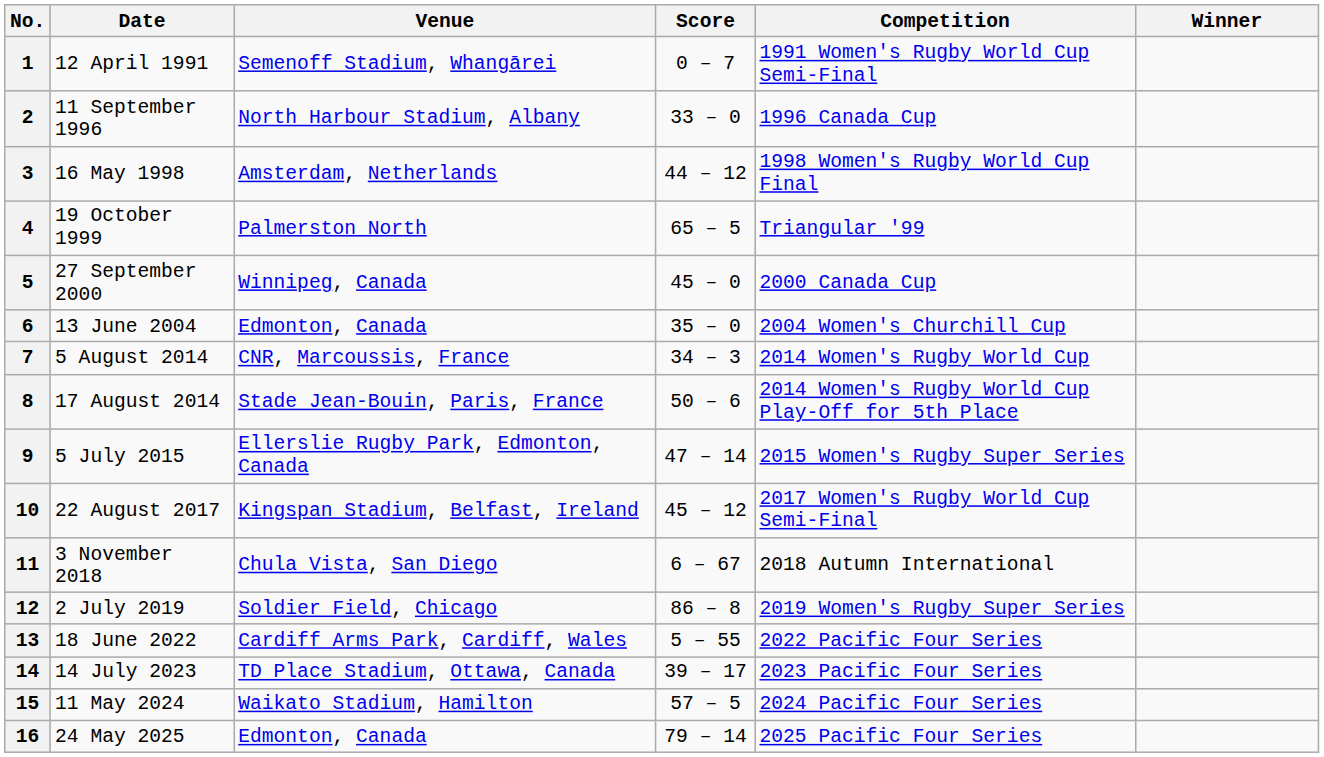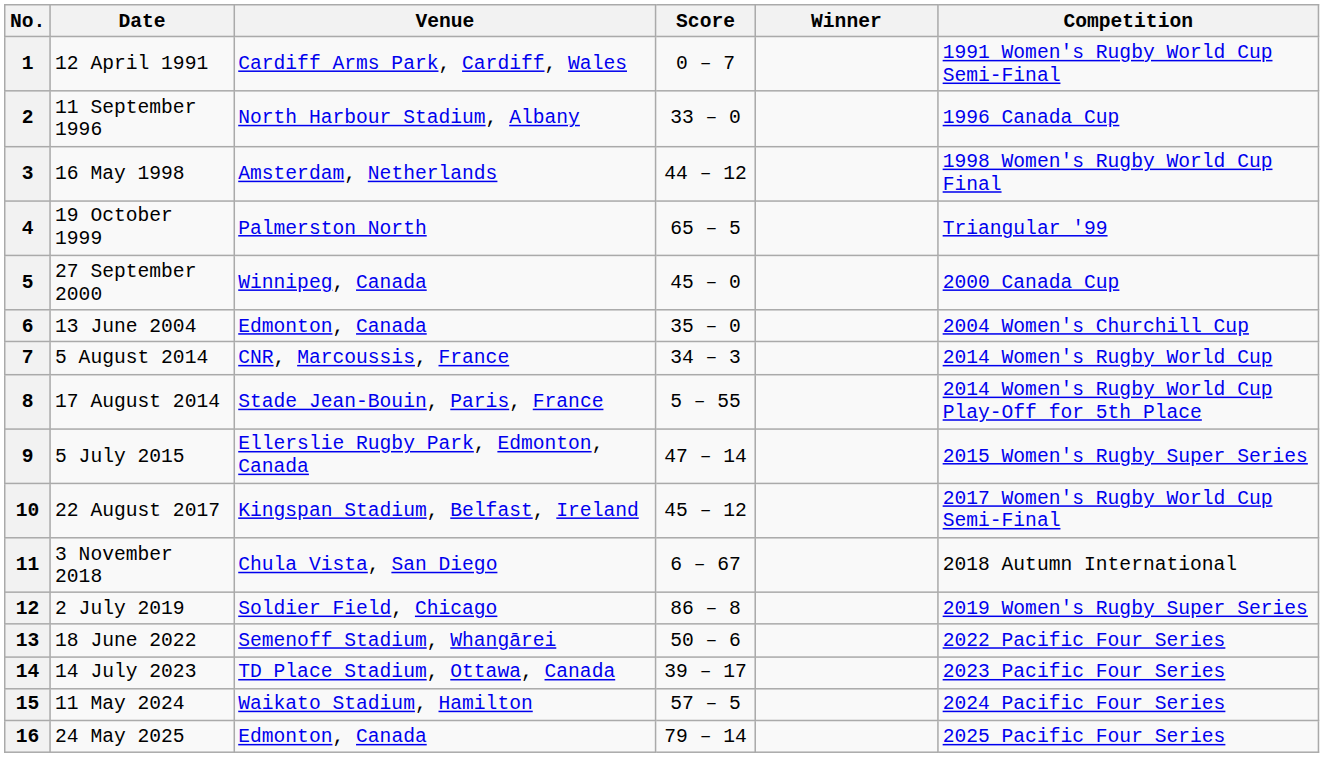 <table class="wikitable">
 <tr>
 <th style="width:1%">No.</th>
 <th style="width:13%">Date</th>
 <th style="width:30%">Venue</th>
 <th style="width:7%">Score</th>
+<th style="width:13%">Winner</th>
 <th style="width:27%">Competition</th>
-<th style="width:13%">Winner</th>
 </tr>
 <tr>
 <th>1</th>
 <td>12 April 1991</td>
-<td><a href='#'>Semenoff Stadium</a>, <a href='#'>Whangārei</a></td>
+<td><a href='#'>Cardiff Arms Park</a>, <a href='#'>Cardiff</a>, <a href='#'>Wales</a></td>
 <td align="center">0 – 7</td>
+<td></td>
 <td><a href='#'>1991 Women's Rugby World Cup Semi-Final</a></td>
-<td></td>
 </tr>
 <tr>
 <th>2</th>
 <td>11 September 1996</td>
 <td><a href='#'>North Harbour Stadium</a>, <a href='#'>Albany</a></td>
 <td align="center">33 – 0</td>
+<td></td>
 <td><a href='#'>1996 Canada Cup</a></td>
-<td></td>
 </tr>
 <tr>
 <th>3</th>
 <td>16 May 1998</td>
 <td><a href='#'>Amsterdam</a>, <a href='#'>Netherlands</a></td>
 <td align="center">44 – 12</td>
+<td></td>
 <td><a href='#'>1998 Women's Rugby World Cup Final</a></td>
-<td></td>
 </tr>
 <tr>
 <th>4</th>
 <td>19 October 1999</td>
 <td><a href='#'>Palmerston North</a></td>
 <td align="center">65 – 5</td>
+<td></td>
 <td><a href='#'>Triangular '99</a></td>
-<td></td>
 </tr>
 <tr>
 <th>5</th>
 <td>27 September 2000</td>
 <td><a href='#'>Winnipeg</a>, <a href='#'>Canada</a></td>
 <td align="center">45 – 0</td>
+<td></td>
 <td><a href='#'>2000 Canada Cup</a></td>
-<td></td>
 </tr>
 <tr>
 <th>6</th>
 <td>13 June 2004</td>
 <td><a href='#'>Edmonton</a>, <a href='#'>Canada</a></td>
 <td align="center">35 – 0</td>
+<td></td>
 <td><a href='#'>2004 Women's Churchill Cup</a></td>
-<td></td>
 </tr>
 <tr>
 <th>7</th>
 <td>5 August 2014</td>
 <td><a href='#'>CNR</a>, <a href='#'>Marcoussis</a>, <a href='#'>France</a></td>
 <td align="center">34 – 3</td>
+<td></td>
 <td><a href='#'>2014 Women's Rugby World Cup</a></td>
-<td></td>
 </tr>
 <tr>
 <th>8</th>
 <td>17 August 2014</td>
 <td><a href='#'>Stade Jean-Bouin</a>, <a href='#'>Paris</a>, <a href='#'>France</a></td>
-<td align="center">50 – 6</td>
+<td align="center">5 – 55</td>
+<td></td>
 <td><a href='#'>2014 Women's Rugby World Cup Play-Off for 5th Place</a></td>
-<td></td>
 </tr>
 <tr>
 <th>9</th>
 <td>5 July 2015</td>
 <td><a href='#'>Ellerslie Rugby Park</a>, <a href='#'>Edmonton</a>, <a href='#'>Canada</a></td>
 <td align="center">47 – 14</td>
+<td></td>
 <td><a href='#'>2015 Women's Rugby Super Series</a></td>
-<td></td>
 </tr>
 <tr>
 <th>10</th>
 <td>22 August 2017</td>
 <td><a href='#'>Kingspan Stadium</a>, <a href='#'>Belfast</a>, <a href='#'>Ireland</a></td>
 <td align="center">45 – 12</td>
+<td></td>
 <td><a href='#'>2017 Women's Rugby World Cup Semi-Final</a></td>
-<td></td>
 </tr>
 <tr>
 <th>11</th>
 <td>3 November 2018</td>
 <td><a href='#'>Chula Vista</a>, <a href='#'>San Diego</a></td>
 <td align="center">6 – 67</td>
+<td></td>
 <td>2018 Autumn International</td>
-<td></td>
 </tr>
 <tr>
 <th>12</th>
 <td>2 July 2019</td>
 <td><a href='#'>Soldier Field</a>, <a href='#'>Chicago</a></td>
 <td align="center">86 – 8</td>
+<td></td>
 <td><a href='#'>2019 Women's Rugby Super Series</a></td>
-<td></td>
 </tr>
 <tr>
 <th>13</th>
 <td>18 June 2022</td>
-<td><a href='#'>Cardiff Arms Park</a>, <a href='#'>Cardiff</a>, <a href='#'>Wales</a></td>
-<td align="center">5 – 55</td>
+<td><a href='#'>Semenoff Stadium</a>, <a href='#'>Whangārei</a></td>
+<td align="center">50 – 6</td>
+<td></td>
 <td><a href='#'>2022 Pacific Four Series</a></td>
-<td></td>
 </tr>
 <tr>
 <th>14</th>
 <td>14 July 2023</td>
 <td><a href='#'>TD Place Stadium</a>, <a href='#'>Ottawa</a>, <a href='#'>Canada</a></td>
 <td align="center">39 – 17</td>
+<td></td>
 <td><a href='#'>2023 Pacific Four Series</a></td>
-<td></td>
 </tr>
 <tr>
 <th>15</th>
 <td>11 May 2024</td>
 <td><a href='#'>Waikato Stadium</a>, <a href='#'>Hamilton</a></td>
 <td align="center">57 – 5</td>
+<td></td>
 <td><a href='#'>2024 Pacific Four Series</a></td>
-<td></td>
 </tr>
 <tr>
 <th>16</th>
 <td>24 May 2025</td>
 <td><a href='#'>Edmonton</a>, <a href='#'>Canada</a></td>
 <td align="center">79 – 14</td>
+<td></td>
 <td><a href='#'>2025 Pacific Four Series</a></td>
-<td></td>
 </tr>
 </table>
